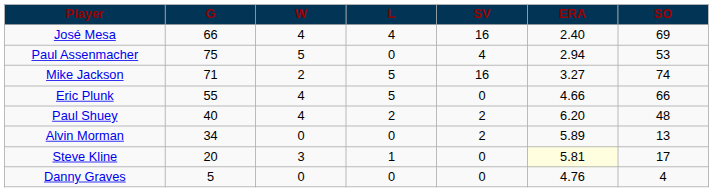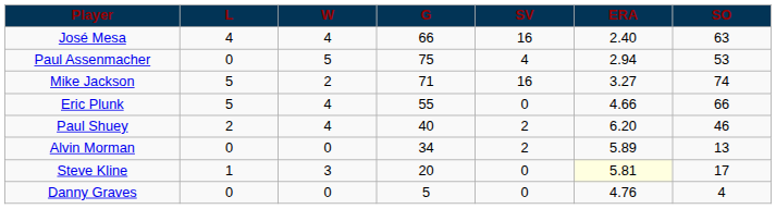 <table class="wikitable sortable">
 <tr>
 <th style="background:#023456;color:#990000;"  width="16%">Player</th>
+<th style="background:#023456;color:#990000;"  width="9%">L</th>
+<th style="background:#023456;color:#990000;"  width="9%">W</th>
 <th style="background:#023456;color:#990000;"  width="9%">G</th>
-<th style="background:#023456;color:#990000;"  width="9%">W</th>
-<th style="background:#023456;color:#990000;"  width="9%">L</th>
 <th style="background:#023456;color:#990000;"  width="9%">SV</th>
 <th style="background:#023456;color:#990000;"  width="9%">ERA</th>
 <th style="background:#023456;color:#990000;"  width="9%">SO</th>
 </tr>
 <tr align="center">
 <td><a href='#'>José Mesa</a></td>
-<td>66</td>
 <td>4</td>
 <td>4</td>
+<td>66</td>
 <td>16</td>
 <td>2.40</td>
-<td>69</td>
+<td>63</td>
 </tr>
 <tr align=center>
 <td><a href='#'>Paul Assenmacher</a></td>
+<td>0</td>
+<td>5</td>
 <td>75</td>
-<td>5</td>
-<td>0</td>
 <td>4</td>
 <td>2.94</td>
 <td>53</td>
 </tr>
 <tr align="center">
 <td><a href='#'>Mike Jackson</a></td>
+<td>5</td>
+<td>2</td>
 <td>71</td>
-<td>2</td>
-<td>5</td>
 <td>16</td>
 <td>3.27</td>
 <td>74</td>
 </tr>
 <tr align="center">
 <td><a href='#'>Eric Plunk</a></td>
+<td>5</td>
+<td>4</td>
 <td>55</td>
-<td>4</td>
-<td>5</td>
 <td>0</td>
 <td>4.66</td>
 <td>66</td>
 </tr>
 <tr align="center">
 <td><a href='#'>Paul Shuey</a></td>
+<td>2</td>
+<td>4</td>
 <td>40</td>
-<td>4</td>
-<td>2</td>
 <td>2</td>
 <td>6.20</td>
-<td>48</td>
+<td>46</td>
 </tr>
 <tr align="center">
 <td><a href='#'>Alvin Morman</a></td>
-<td>34</td>
 <td>0</td>
 <td>0</td>
+<td>34</td>
 <td>2</td>
 <td>5.89</td>
 <td>13</td>
 </tr>
 <tr align="center">
 <td><a href='#'>Steve Kline</a></td>
+<td>1</td>
+<td>3</td>
 <td>20</td>
-<td>3</td>
-<td>1</td>
 <td>0</td>
 <td style="background: lightyellow;">5.81</td>
 <td>17</td>
 </tr>
 <tr align="center">
 <td><a href='#'>Danny Graves</a></td>
-<td>5</td>
 <td>0</td>
 <td>0</td>
+<td>5</td>
 <td>0</td>
 <td>4.76</td>
 <td>4</td>
 </tr>
 </table>
